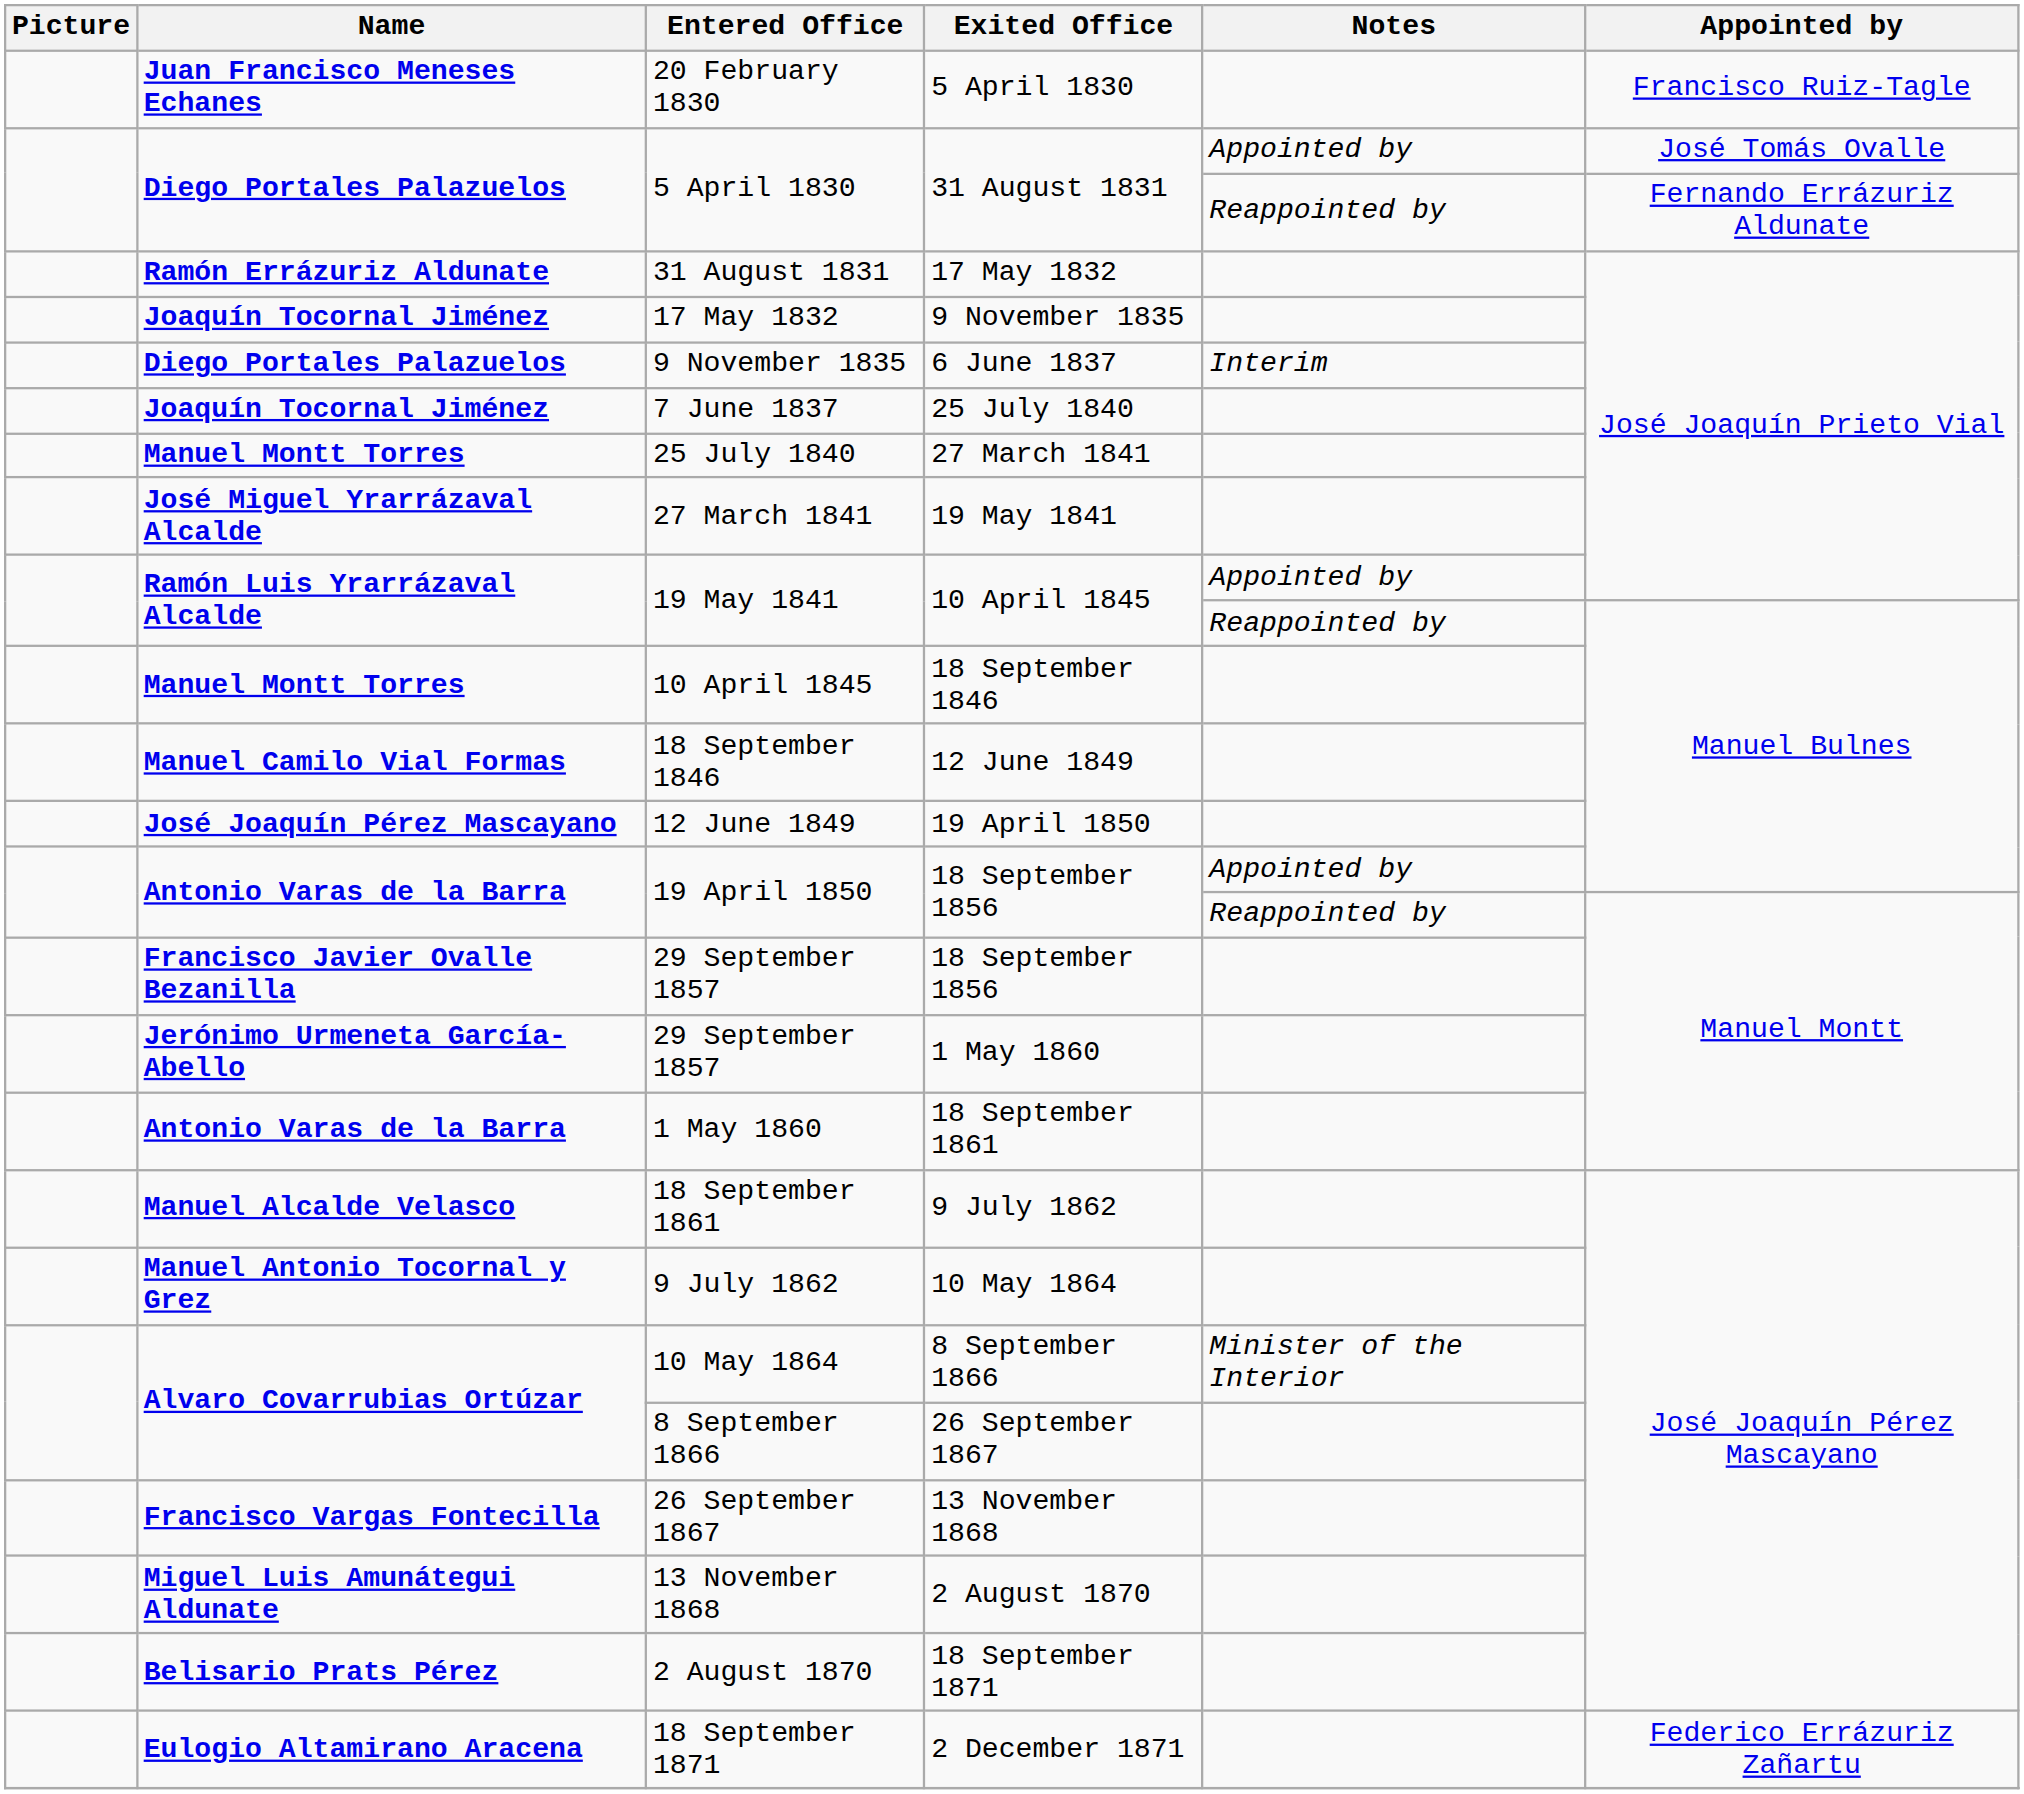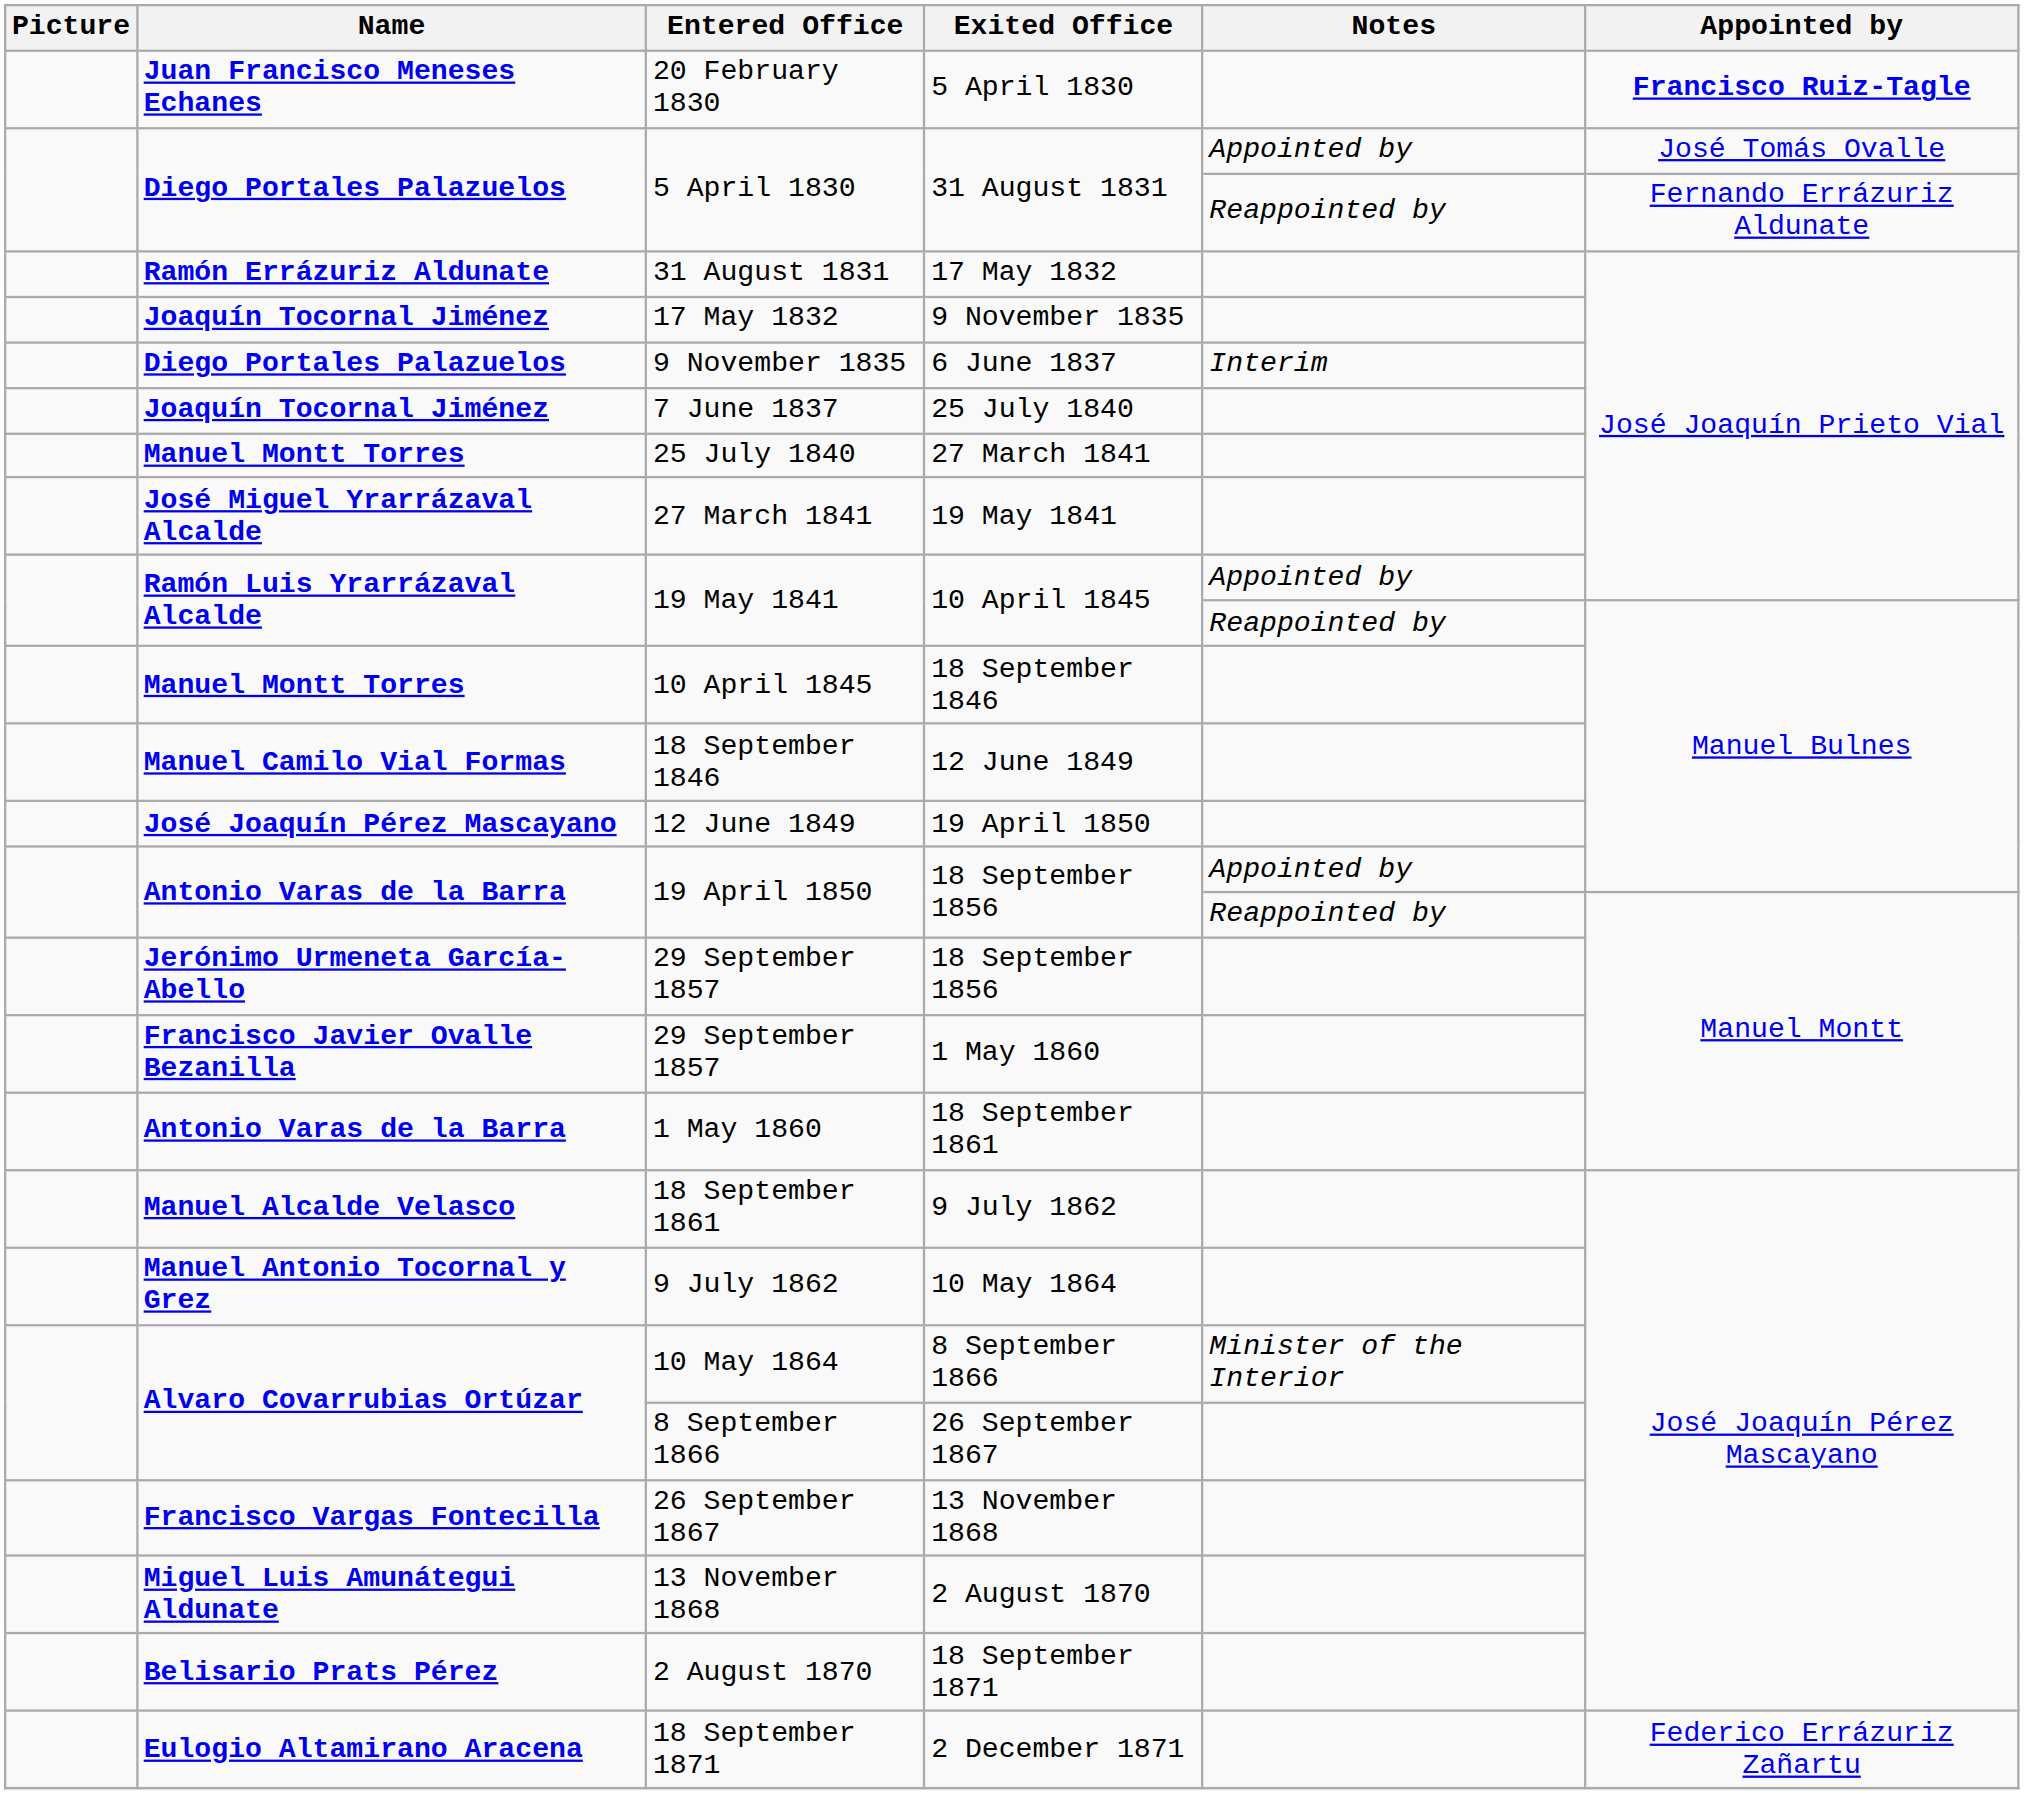 <table class="wikitable" style="margin:1em auto; font-size:95%;">
 <tr>
 <th>Picture</th>
 <th>Name</th>
 <th>Entered Office</th>
 <th>Exited Office</th>
 <th>Notes</th>
 <th>Appointed by</th>
 </tr>
 <tr>
 <td></td>
 <td><strong><a href='#'>Juan Francisco Meneses Echanes</a></strong></td>
 <td>20 February 1830</td>
 <td>5 April 1830</td>
 <td></td>
-<td align=center><a href='#'>Francisco Ruiz-Tagle</a></td>
+<td align=center><strong><a href='#'>Francisco Ruiz-Tagle</a></strong></td>
 </tr>
 <tr>
 <td rowspan=2 align=left></td>
 <td rowspan=2 align=left><strong><a href='#'>Diego Portales Palazuelos</a></strong></td>
 <td rowspan=2 align=left>5 April 1830</td>
 <td rowspan=2 align=left>31 August 1831</td>
 <td><em>Appointed by</em></td>
 <td align=center><a href='#'>José Tomás Ovalle</a></td>
 </tr>
 <tr>
 <td><em>Reappointed by</em></td>
 <td align=center><a href='#'>Fernando Errázuriz Aldunate</a></td>
 </tr>
 <tr>
 <td></td>
 <td><strong><a href='#'>Ramón Errázuriz Aldunate</a></strong></td>
 <td>31 August 1831</td>
 <td>17 May 1832</td>
 <td></td>
 <td rowspan=7 align=center><a href='#'>José Joaquín Prieto Vial</a></td>
 </tr>
 <tr>
 <td></td>
 <td><strong><a href='#'>Joaquín Tocornal Jiménez</a></strong></td>
 <td>17 May 1832</td>
 <td>9 November 1835</td>
 <td></td>
 </tr>
 <tr>
 <td></td>
 <td><strong><a href='#'>Diego Portales Palazuelos</a></strong></td>
 <td>9 November 1835</td>
 <td>6 June 1837</td>
 <td><em>Interim</em></td>
 </tr>
 <tr>
 <td></td>
 <td><strong><a href='#'>Joaquín Tocornal Jiménez</a></strong></td>
 <td>7 June 1837</td>
 <td>25 July 1840</td>
 <td></td>
 </tr>
 <tr>
 <td></td>
 <td><strong><a href='#'>Manuel Montt Torres</a></strong></td>
 <td>25 July 1840</td>
 <td>27 March 1841</td>
 <td></td>
 </tr>
 <tr>
 <td></td>
 <td><strong><a href='#'>José Miguel Yrarrázaval Alcalde</a></strong></td>
 <td>27 March 1841</td>
 <td>19 May 1841</td>
 <td></td>
 </tr>
 <tr>
 <td rowspan=2 align=left></td>
 <td rowspan=2 align=left><strong><a href='#'>Ramón Luis Yrarrázaval Alcalde</a></strong></td>
 <td rowspan=2 align=left>19 May 1841</td>
 <td rowspan=2 align=left>10 April 1845</td>
 <td><em>Appointed by</em></td>
 </tr>
 <tr>
 <td><em>Reappointed by</em></td>
 <td rowspan=5 align=center><a href='#'>Manuel Bulnes</a></td>
 </tr>
 <tr>
 <td></td>
 <td><strong><a href='#'>Manuel Montt Torres</a></strong></td>
 <td>10 April 1845</td>
 <td>18 September 1846</td>
 <td></td>
 </tr>
 <tr>
 <td></td>
 <td><strong><a href='#'>Manuel Camilo Vial Formas</a></strong></td>
 <td>18 September 1846</td>
 <td>12 June 1849</td>
 <td></td>
 </tr>
 <tr>
 <td></td>
 <td><strong><a href='#'>José Joaquín Pérez Mascayano</a></strong></td>
 <td>12 June 1849</td>
 <td>19 April 1850</td>
 <td></td>
 </tr>
 <tr>
 <td rowspan=2 align=left></td>
 <td rowspan=2 align=left><strong><a href='#'>Antonio Varas de la Barra</a></strong></td>
 <td rowspan=2 align=left>19 April 1850</td>
 <td rowspan=2 align=left>18 September 1856</td>
 <td><em>Appointed by</em></td>
 </tr>
 <tr>
 <td><em>Reappointed by</em></td>
 <td rowspan=4 align=center><a href='#'>Manuel Montt</a></td>
 </tr>
 <tr>
 <td></td>
-<td><strong><a href='#'>Francisco Javier Ovalle Bezanilla</a></strong></td>
+<td><strong><a href='#'>Jerónimo Urmeneta García-Abello</a></strong></td>
 <td>29 September 1857</td>
 <td>18 September 1856</td>
 <td></td>
 </tr>
 <tr>
 <td></td>
-<td><strong><a href='#'>Jerónimo Urmeneta García-Abello</a></strong></td>
+<td><strong><a href='#'>Francisco Javier Ovalle Bezanilla</a></strong></td>
 <td>29 September 1857</td>
 <td>1 May 1860</td>
 <td></td>
 </tr>
 <tr>
 <td></td>
 <td><strong><a href='#'>Antonio Varas de la Barra</a></strong></td>
 <td>1 May 1860</td>
 <td>18 September 1861</td>
 <td></td>
 </tr>
 <tr>
 <td></td>
 <td><strong><a href='#'>Manuel Alcalde Velasco</a></strong></td>
 <td>18 September 1861</td>
 <td>9 July 1862</td>
 <td></td>
 <td rowspan=7 align=center><a href='#'>José Joaquín Pérez Mascayano</a></td>
 </tr>
 <tr>
 <td></td>
 <td><strong><a href='#'>Manuel Antonio Tocornal y Grez</a></strong></td>
 <td>9 July 1862</td>
 <td>10 May 1864</td>
 <td></td>
 </tr>
 <tr>
 <td rowspan=2 align=left></td>
 <td rowspan=2 align=left><strong><a href='#'>Alvaro Covarrubias Ortúzar</a></strong></td>
 <td>10 May 1864</td>
 <td>8 September 1866</td>
 <td><em>Minister of the Interior</em></td>
 </tr>
 <tr>
 <td>8 September 1866</td>
 <td>26 September 1867</td>
 <td></td>
 </tr>
 <tr>
 <td></td>
 <td><strong><a href='#'>Francisco Vargas Fontecilla</a></strong></td>
 <td>26 September 1867</td>
 <td>13 November 1868</td>
 <td></td>
 </tr>
 <tr>
 <td></td>
 <td><strong><a href='#'>Miguel Luis Amunátegui Aldunate</a></strong></td>
 <td>13 November 1868</td>
 <td>2 August 1870</td>
 <td></td>
 </tr>
 <tr>
 <td></td>
 <td><strong><a href='#'>Belisario Prats Pérez</a></strong></td>
 <td>2 August 1870</td>
 <td>18 September 1871</td>
 <td></td>
 </tr>
 <tr>
 <td></td>
 <td><strong><a href='#'>Eulogio Altamirano Aracena</a></strong></td>
 <td>18 September 1871</td>
 <td>2 December 1871</td>
 <td></td>
 <td align=center><a href='#'>Federico Errázuriz Zañartu</a></td>
 </tr>
 <tr>
 </tr>
 </table>
